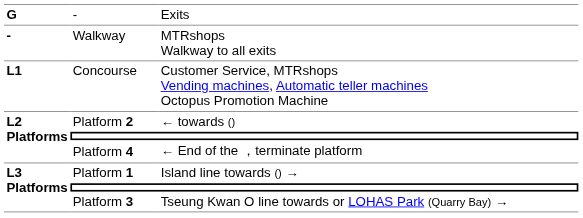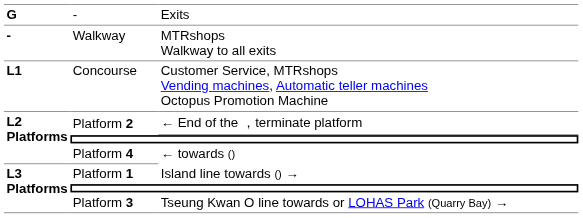 <table border=0 cellspacing=0 cellpadding=3>
 <tr>
 <td style="border-bottom:solid 1px gray;border-top:solid 1px gray;width:50px;vertical-align:top;"><strong>G</strong></td>
 <td style="border-top:solid 1px gray;border-bottom:solid 1px gray;width:100px;vertical-align:top;">-</td>
 <td style="border-top:solid 1px gray;border-bottom:solid 1px gray;width:500px;vertical-align:top;">Exits</td>
 </tr>
 <tr>
 <td style="border-bottom:solid 1px gray;vertical-align:top;"><strong>-</strong></td>
 <td style="border-bottom:solid 1px gray;vertical-align:top;">Walkway</td>
 <td style="border-bottom:solid 1px gray;">MTRshops<br>Walkway to all exits</td>
 </tr>
 <tr>
 <td style="border-bottom:solid 1px gray;vertical-align:top;"><strong>L1</strong></td>
 <td style="border-bottom:solid 1px gray;vertical-align:top;">Concourse</td>
 <td style="border-bottom:solid 1px gray;">Customer Service, MTRshops<br><a href='#'>Vending machines</a>, <a href='#'>Automatic teller machines</a><br>Octopus Promotion Machine</td>
 </tr>
 <tr>
 <td style="border-bottom:solid 1px gray;vertical-align:top;" rowspan=3><strong>L2<br>Platforms</strong></td>
 <td>Platform <span><strong>2</strong></span></td>
-<td>←  towards  <small>()</small></td>
+<td style="border-bottom:solid 1px gray;">← End of the ，terminate platform</td>
 </tr>
 <tr>
 <td style="border-top:solid 2px black;border-right:solid 2px black;border-left:solid 2px black;border-bottom:solid 2px black;text-align:center;" colspan=2></td>
 </tr>
 <tr>
 <td style="border-bottom:solid 1px gray;">Platform <span><strong>4</strong></span></td>
-<td style="border-bottom:solid 1px gray;">← End of the ，terminate platform</td>
+<td>←  towards  <small>()</small></td>
 </tr>
 <tr>
 <td style="border-bottom:solid 1px gray;vertical-align:top;" rowspan=3><strong>L3<br>Platforms</strong></td>
 <td>Platform <span><strong>1</strong></span></td>
 <td>  Island line towards  <small>()</small> →</td>
 </tr>
 <tr>
 <td style="border-top:solid 2px black;border-right:solid 2px black;border-left:solid 2px black;border-bottom:solid 2px black;text-align:center;" colspan=2></td>
 </tr>
 <tr>
 <td style="border-bottom:solid 1px gray;">Platform <span><strong>3</strong></span></td>
 <td style="border-bottom:solid 1px gray;">  Tseung Kwan O line towards  or <a href='#'>LOHAS Park</a> <small>(Quarry Bay)</small> →</td>
 </tr>
 </table>
